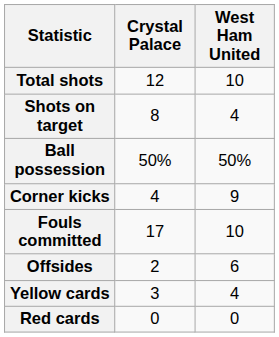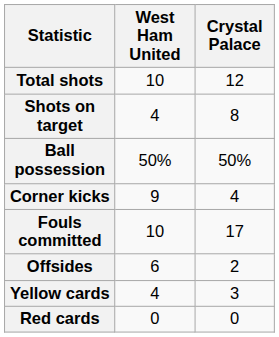 <table class="wikitable plainrowheaders" style="text-align: center">
 <tr>
 <th scope=col width=100>Statistic</th>
+<th scope=col width=70>West Ham United</th>
 <th scope=col width=70>Crystal Palace</th>
-<th scope=col width=70>West Ham United</th>
 </tr>
 <tr>
 <th scope=row>Total shots</th>
+<td>10</td>
 <td>12</td>
-<td>10</td>
 </tr>
 <tr>
 <th scope=row>Shots on target</th>
+<td>4</td>
 <td>8</td>
-<td>4</td>
 </tr>
 <tr>
 <th scope=row>Ball possession</th>
 <td>50%</td>
 <td>50%</td>
 </tr>
 <tr>
 <th scope=row>Corner kicks</th>
+<td>9</td>
 <td>4</td>
-<td>9</td>
 </tr>
 <tr>
 <th scope=row>Fouls committed</th>
+<td>10</td>
 <td>17</td>
-<td>10</td>
 </tr>
 <tr>
 <th scope=row>Offsides</th>
+<td>6</td>
 <td>2</td>
-<td>6</td>
 </tr>
 <tr>
 <th scope=row>Yellow cards</th>
+<td>4</td>
 <td>3</td>
-<td>4</td>
 </tr>
 <tr>
 <th scope=row>Red cards</th>
 <td>0</td>
 <td>0</td>
 </tr>
 </table>
